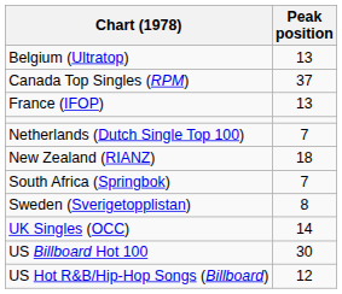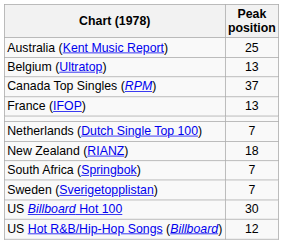 <table class="wikitable sortable">
 <tr>
 <th>Chart (1978)</th>
 <th>Peak<br>position</th>
+</tr>
+<tr>
+<td>Australia (<a href='#'>Kent Music Report</a>)</td>
+<td style="text-align:center;">25</td>
 </tr>
 <tr>
 <td>Belgium (<a href='#'>Ultratop</a>)</td>
 <td style="text-align:center;">13</td>
 </tr>
 <tr>
 <td>Canada Top Singles (<em><a href='#'>RPM</a></em>)</td>
 <td style="text-align:center;">37</td>
 </tr>
 <tr>
 <td>France (<a href='#'>IFOP</a>)</td>
 <td align="center">13</td>
 </tr>
 <tr>
 <td></td>
 </tr>
 <tr>
 <td>Netherlands (<a href='#'>Dutch Single Top 100</a>)</td>
 <td style="text-align:center;">7</td>
 </tr>
 <tr>
 <td>New Zealand (<a href='#'>RIANZ</a>)</td>
 <td style="text-align:center;">18</td>
 </tr>
 <tr>
 <td>South Africa (<a href='#'>Springbok</a>)</td>
 <td align="center">7</td>
 </tr>
 <tr>
 <td>Sweden (<a href='#'>Sverigetopplistan</a>)</td>
-<td style="text-align:center;">8</td>
-</tr>
-<tr>
-<td><a href='#'>UK Singles</a> (<a href='#'>OCC</a>)</td>
-<td style="text-align:center;">14</td>
+<td style="text-align:center;">7</td>
 </tr>
 <tr>
 <td>US <a href='#'><em>Billboard</em> Hot 100</a></td>
 <td style="text-align:center;">30</td>
 </tr>
 <tr>
 <td>US <a href='#'>Hot R&B/Hip-Hop Songs</a> (<em><a href='#'>Billboard</a></em>)</td>
 <td style="text-align:center;">12</td>
 </tr>
 </table>
